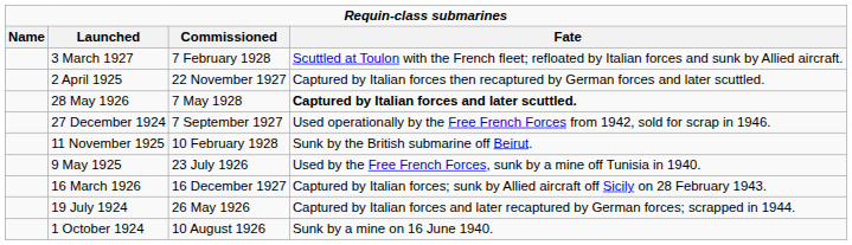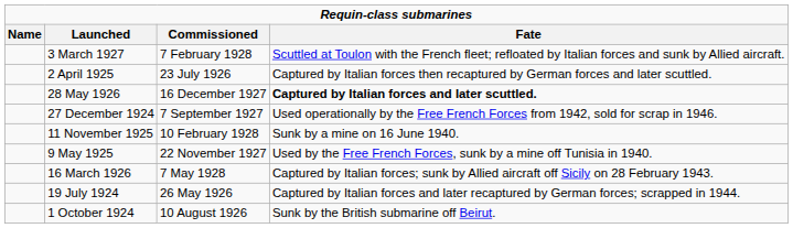 <table class="wikitable">
 <tr>
 <td colspan=5 align=center><strong><em>Requin<em>-class submarines<strong></td>
 </tr>
 <tr>
 <th scope="col">Name</th>
 <th scope="col">Launched</th>
 <th scope="col">Commissioned</th>
 <th scope="col">Fate</th>
 </tr>
 <tr>
 <td scope="row"></td>
 <td>3 March 1927</td>
 <td>7 February 1928</td>
 <td><a href='#'>Scuttled at Toulon</a> with the French fleet; refloated by Italian forces and sunk by Allied aircraft.</td>
 </tr>
 <tr>
 <td scope="row"></td>
 <td>2 April 1925</td>
-<td>22 November 1927</td>
+<td>23 July 1926</td>
 <td>Captured by Italian forces then recaptured by German forces and later scuttled.</td>
 </tr>
 <tr>
 <td scope="row"></td>
 <td>28 May 1926</td>
-<td>7 May 1928</td>
+<td>16 December 1927</td>
 <td><strong>Captured by Italian forces and later scuttled.</strong></td>
 </tr>
 <tr>
 <td scope="row"></td>
 <td>27 December 1924</td>
 <td>7 September 1927</td>
 <td>Used operationally by the <a href='#'>Free French Forces</a> from 1942, sold for scrap in 1946.</td>
 </tr>
 <tr>
 <td scope="row"></td>
 <td>11 November 1925</td>
 <td>10 February 1928</td>
-<td>Sunk by the British submarine  off <a href='#'>Beirut</a>.</td>
+<td>Sunk by a mine on 16 June 1940.</td>
 </tr>
 <tr>
 <td scope="row"></td>
 <td>9 May 1925</td>
-<td>23 July 1926</td>
+<td>22 November 1927</td>
 <td>Used by the <a href='#'>Free French Forces</a>, sunk by a mine off Tunisia in 1940.</td>
 </tr>
 <tr>
 <td scope="row"></td>
 <td>16 March 1926</td>
-<td>16 December 1927</td>
+<td>7 May 1928</td>
 <td>Captured by Italian forces; sunk by Allied aircraft off <a href='#'>Sicily</a> on 28 February 1943.</td>
 </tr>
 <tr>
 <td scope="row"></td>
 <td>19 July 1924</td>
 <td>26 May 1926</td>
 <td>Captured by Italian forces and later recaptured by German forces; scrapped in 1944.</td>
 </tr>
 <tr>
 <td scope="row"></td>
 <td>1 October 1924</td>
 <td>10 August 1926</td>
-<td>Sunk by a mine on 16 June 1940.</td>
+<td>Sunk by the British submarine  off <a href='#'>Beirut</a>.</td>
 </tr>
 </table>
